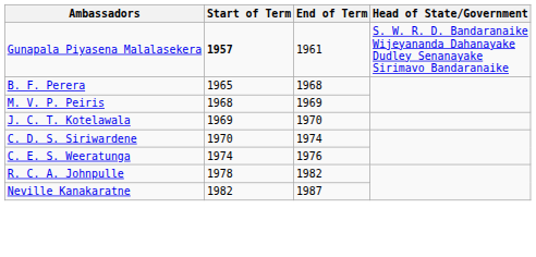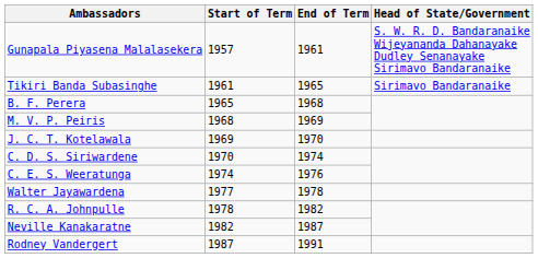 <table class="wikitable">
 <tr>
 <th>Ambassadors</th>
 <th>Start of Term</th>
 <th>End of Term</th>
 <th>Head of State/Government</th>
 </tr>
 <tr>
 <td><a href='#'>Gunapala Piyasena Malalasekera</a></td>
-<td><strong>1957</strong></td>
+<td>1957</td>
 <td>1961</td>
 <td><div><a href='#'>S. W. R. D. Bandaranaike</a><br><a href='#'>Wijeyananda Dahanayake</a><br><a href='#'>Dudley Senanayake</a><br><a href='#'>Sirimavo Bandaranaike</a></div></td>
+</tr>
+<tr>
+<td><a href='#'>Tikiri Banda Subasinghe</a></td>
+<td>1961</td>
+<td>1965</td>
+<td><a href='#'>Sirimavo Bandaranaike</a></td>
 </tr>
 <tr>
 <td><a href='#'>B. F. Perera</a></td>
 <td>1965</td>
 <td>1968</td>
 <td rowspan="2"></td>
 </tr>
 <tr>
 <td><a href='#'>M. V. P. Peiris</a></td>
 <td>1968</td>
 <td>1969</td>
 </tr>
 <tr>
 <td><a href='#'>J. C. T. Kotelawala</a></td>
 <td>1969</td>
 <td>1970</td>
 <td></td>
 </tr>
 <tr>
 <td><a href='#'>C. D. S. Siriwardene</a></td>
 <td>1970</td>
 <td>1974</td>
 <td rowspan="2"></td>
 </tr>
 <tr>
 <td><a href='#'>C. E. S. Weeratunga</a></td>
 <td>1974</td>
 <td>1976</td>
 </tr>
 <tr>
+<td><a href='#'>Walter Jayawardena</a></td>
+<td>1977</td>
+<td>1978</td>
+<td></td>
+</tr>
+<tr>
 <td><a href='#'>R. C. A. Johnpulle</a></td>
 <td>1978</td>
 <td>1982</td>
 <td rowspan="2"></td>
 </tr>
 <tr>
 <td><a href='#'>Neville Kanakaratne</a></td>
 <td>1982</td>
 <td>1987</td>
 </tr>
+<tr>
+<td><a href='#'>Rodney Vandergert</a></td>
+<td>1987</td>
+<td>1991</td>
+<td></td>
+</tr>
 </table>
